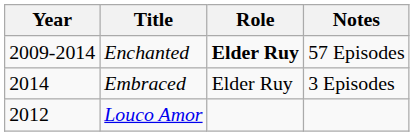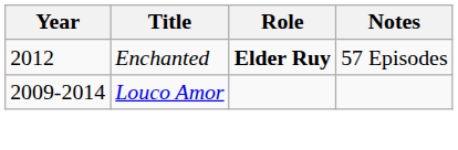 <table class="wikitable sortable">
 <tr>
 <th>Year</th>
 <th>Title</th>
 <th>Role</th>
 <th class="unsortable">Notes</th>
 </tr>
 <tr>
-<td>2009-2014</td>
+<td>2012</td>
 <td><em>Enchanted</em></td>
 <td><strong>Elder Ruy</strong></td>
 <td>57 Episodes</td>
 </tr>
 <tr>
-<td>2014</td>
-<td><em>Embraced</em></td>
-<td>Elder Ruy</td>
-<td>3 Episodes</td>
-</tr>
-<tr>
-<td>2012</td>
+<td>2009-2014</td>
 <td><em><a href='#'>Louco Amor</a></em></td>
 <td></td>
 <td></td>
 </tr>
 </table>
